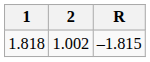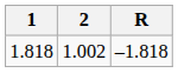 <table class="wikitable" border="1">
 <tr>
 <th>1</th>
 <th>2</th>
 <th>R</th>
 </tr>
 <tr>
 <td>1.818</td>
 <td>1.002</td>
-<td>–1.815</td>
+<td>–1.818</td>
 </tr>
 </table>
